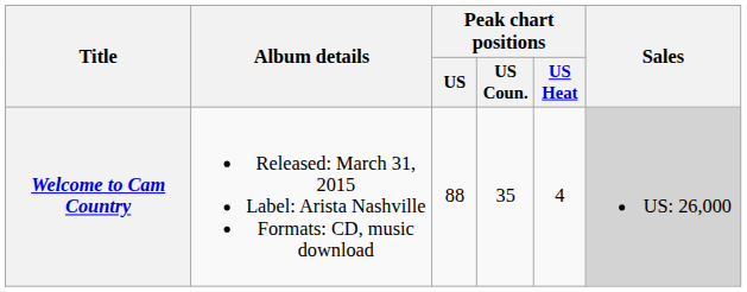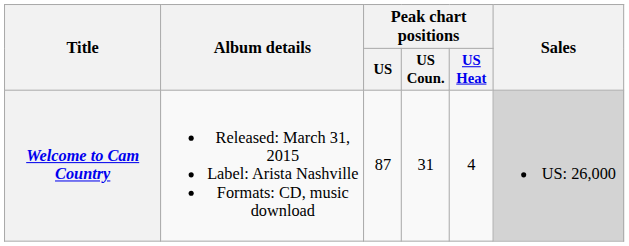 <table class="wikitable plainrowheaders" style="text-align:center;">
 <tr>
 <th scope="col" rowspan="2" style="width:15em;">Title</th>
 <th scope="col" rowspan="2" style="width:18em;">Album details</th>
 <th scope="col" colspan="3">Peak chart<br>positions</th>
 <th scope="col" rowspan="2" style="width:10em;">Sales</th>
 </tr>
 <tr>
 <th scope="col" style="width:3em;font-size:90%;">US<br></th>
 <th scope="col" style="width:3em;font-size:90%;">US<br>Coun.<br></th>
 <th scope="col" style="width:3em;font-size:90%;"><a href='#'>US<br>Heat</a><br></th>
 </tr>
 <tr>
 <th scope="row"><em><a href='#'>Welcome to Cam Country</a></em></th>
 <td><br><ul><li>Released: March 31, 2015</li><li>Label: Arista Nashville</li><li>Formats: CD, music download</li></ul></td>
-<td>88</td>
-<td>35</td>
+<td>87</td>
+<td>31</td>
 <td>4</td>
 <td style="background: lightgrey;"><br><ul><li>US: 26,000</li></ul></td>
 </tr>
 </table>
